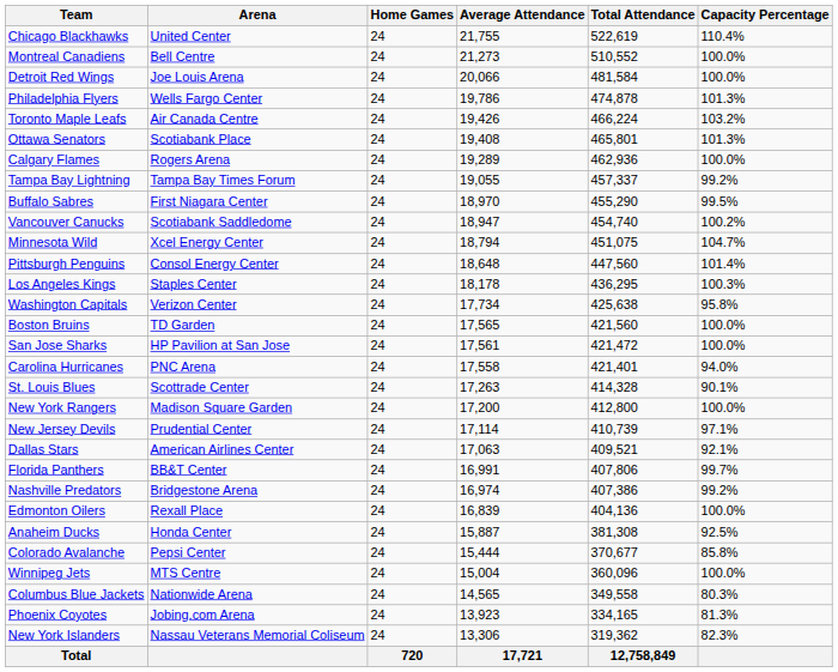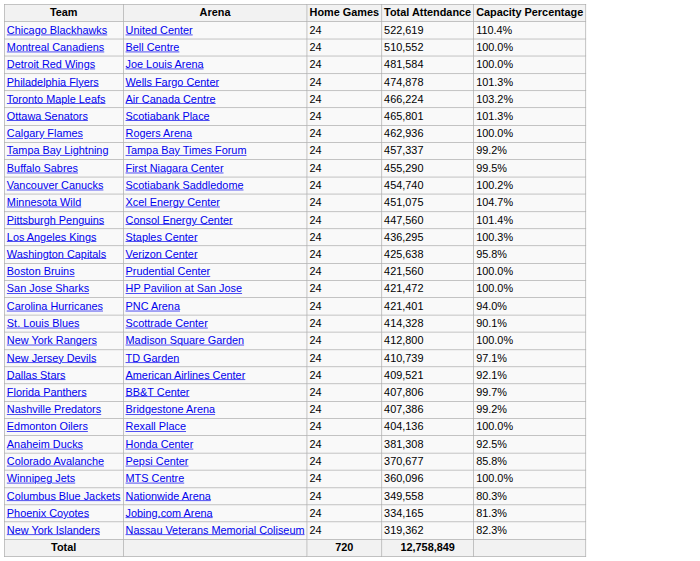 <table class="wikitable sortable">
 <tr>
 <th>Team</th>
 <th>Arena</th>
 <th>Home Games</th>
-<th>Average Attendance</th>
 <th>Total Attendance</th>
 <th data-sort-type="number">Capacity Percentage</th>
 </tr>
 <tr>
 <td><a href='#'>Chicago Blackhawks</a></td>
 <td><a href='#'>United Center</a></td>
 <td>24</td>
-<td>21,755</td>
 <td>522,619</td>
 <td>110.4% </td>
 </tr>
 <tr>
 <td><a href='#'>Montreal Canadiens</a></td>
 <td><a href='#'>Bell Centre</a></td>
 <td>24</td>
-<td>21,273</td>
 <td>510,552</td>
 <td>100.0%</td>
 </tr>
 <tr>
 <td><a href='#'>Detroit Red Wings</a></td>
 <td><a href='#'>Joe Louis Arena</a></td>
 <td>24</td>
-<td>20,066</td>
 <td>481,584</td>
 <td>100.0%</td>
 </tr>
 <tr>
 <td><a href='#'>Philadelphia Flyers</a></td>
 <td><a href='#'>Wells Fargo Center</a></td>
 <td>24</td>
-<td>19,786</td>
 <td>474,878</td>
 <td>101.3%</td>
 </tr>
 <tr>
 <td><a href='#'>Toronto Maple Leafs</a></td>
 <td><a href='#'>Air Canada Centre</a></td>
 <td>24</td>
-<td>19,426</td>
 <td>466,224</td>
 <td>103.2%</td>
 </tr>
 <tr>
 <td><a href='#'>Ottawa Senators</a></td>
 <td><a href='#'>Scotiabank Place</a></td>
 <td>24</td>
-<td>19,408</td>
 <td>465,801</td>
 <td>101.3%</td>
 </tr>
 <tr>
 <td><a href='#'>Calgary Flames</a></td>
 <td><a href='#'>Rogers Arena</a></td>
 <td>24</td>
-<td>19,289</td>
 <td>462,936</td>
 <td>100.0%</td>
 </tr>
 <tr>
 <td><a href='#'>Tampa Bay Lightning</a></td>
 <td><a href='#'>Tampa Bay Times Forum</a></td>
 <td>24</td>
-<td>19,055</td>
 <td>457,337</td>
 <td>99.2%</td>
 </tr>
 <tr>
 <td><a href='#'>Buffalo Sabres</a></td>
 <td><a href='#'>First Niagara Center</a></td>
 <td>24</td>
-<td>18,970</td>
 <td>455,290</td>
 <td>99.5%</td>
 </tr>
 <tr>
 <td><a href='#'>Vancouver Canucks</a></td>
 <td><a href='#'>Scotiabank Saddledome</a></td>
 <td>24</td>
-<td>18,947</td>
 <td>454,740</td>
 <td>100.2%</td>
 </tr>
 <tr>
 <td><a href='#'>Minnesota Wild</a></td>
 <td><a href='#'>Xcel Energy Center</a></td>
 <td>24</td>
-<td>18,794</td>
 <td>451,075</td>
 <td>104.7%</td>
 </tr>
 <tr>
 <td><a href='#'>Pittsburgh Penguins</a></td>
 <td><a href='#'>Consol Energy Center</a></td>
 <td>24</td>
-<td>18,648</td>
 <td>447,560</td>
 <td>101.4%</td>
 </tr>
 <tr>
 <td><a href='#'>Los Angeles Kings</a></td>
 <td><a href='#'>Staples Center</a></td>
 <td>24</td>
-<td>18,178</td>
 <td>436,295</td>
 <td>100.3%</td>
 </tr>
 <tr>
 <td><a href='#'>Washington Capitals</a></td>
 <td><a href='#'>Verizon Center</a></td>
 <td>24</td>
-<td>17,734</td>
 <td>425,638</td>
 <td>95.8%</td>
 </tr>
 <tr>
 <td><a href='#'>Boston Bruins</a></td>
-<td><a href='#'>TD Garden</a></td>
+<td><a href='#'>Prudential Center</a></td>
 <td>24</td>
-<td>17,565</td>
 <td>421,560</td>
 <td>100.0%</td>
 </tr>
 <tr>
 <td><a href='#'>San Jose Sharks</a></td>
 <td><a href='#'>HP Pavilion at San Jose</a></td>
 <td>24</td>
-<td>17,561</td>
 <td>421,472</td>
 <td>100.0%</td>
 </tr>
 <tr>
 <td><a href='#'>Carolina Hurricanes</a></td>
 <td><a href='#'>PNC Arena</a></td>
 <td>24</td>
-<td>17,558</td>
 <td>421,401</td>
 <td>94.0%</td>
 </tr>
 <tr>
 <td><a href='#'>St. Louis Blues</a></td>
 <td><a href='#'>Scottrade Center</a></td>
 <td>24</td>
-<td>17,263</td>
 <td>414,328</td>
 <td>90.1%</td>
 </tr>
 <tr>
 <td><a href='#'>New York Rangers</a></td>
 <td><a href='#'>Madison Square Garden</a></td>
 <td>24</td>
-<td>17,200</td>
 <td>412,800</td>
 <td>100.0%</td>
 </tr>
 <tr>
 <td><a href='#'>New Jersey Devils</a></td>
-<td><a href='#'>Prudential Center</a></td>
+<td><a href='#'>TD Garden</a></td>
 <td>24</td>
-<td>17,114</td>
 <td>410,739</td>
 <td>97.1%</td>
 </tr>
 <tr>
 <td><a href='#'>Dallas Stars</a></td>
 <td><a href='#'>American Airlines Center</a></td>
 <td>24</td>
-<td>17,063</td>
 <td>409,521</td>
 <td>92.1%</td>
 </tr>
 <tr>
 <td><a href='#'>Florida Panthers</a></td>
 <td><a href='#'>BB&T Center</a></td>
 <td>24</td>
-<td>16,991</td>
 <td>407,806</td>
 <td>99.7%</td>
 </tr>
 <tr>
 <td><a href='#'>Nashville Predators</a></td>
 <td><a href='#'>Bridgestone Arena</a></td>
 <td>24</td>
-<td>16,974</td>
 <td>407,386</td>
 <td>99.2%</td>
 </tr>
 <tr>
 <td><a href='#'>Edmonton Oilers</a></td>
 <td><a href='#'>Rexall Place</a></td>
 <td>24</td>
-<td>16,839</td>
 <td>404,136</td>
 <td>100.0%</td>
 </tr>
 <tr>
 <td><a href='#'>Anaheim Ducks</a></td>
 <td><a href='#'>Honda Center</a></td>
 <td>24</td>
-<td>15,887</td>
 <td>381,308</td>
 <td>92.5%</td>
 </tr>
 <tr>
 <td><a href='#'>Colorado Avalanche</a></td>
 <td><a href='#'>Pepsi Center</a></td>
 <td>24</td>
-<td>15,444</td>
 <td>370,677</td>
 <td>85.8%</td>
 </tr>
 <tr>
 <td><a href='#'>Winnipeg Jets</a></td>
 <td><a href='#'>MTS Centre</a></td>
 <td>24</td>
-<td>15,004</td>
 <td>360,096</td>
 <td>100.0%</td>
 </tr>
 <tr>
 <td><a href='#'>Columbus Blue Jackets</a></td>
 <td><a href='#'>Nationwide Arena</a></td>
 <td>24</td>
-<td>14,565</td>
 <td>349,558</td>
 <td>80.3%</td>
 </tr>
 <tr>
 <td><a href='#'>Phoenix Coyotes</a></td>
 <td><a href='#'>Jobing.com Arena</a></td>
 <td>24</td>
-<td>13,923</td>
 <td>334,165</td>
 <td>81.3%</td>
 </tr>
 <tr>
 <td><a href='#'>New York Islanders</a></td>
 <td><a href='#'>Nassau Veterans Memorial Coliseum</a></td>
 <td>24</td>
-<td>13,306</td>
 <td>319,362</td>
 <td>82.3%</td>
 </tr>
 <tr>
 <th>Total</th>
 <th></th>
 <th>720</th>
-<th>17,721</th>
 <th>12,758,849</th>
 <th></th>
 </tr>
 </table>
